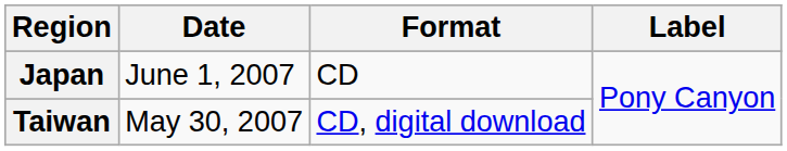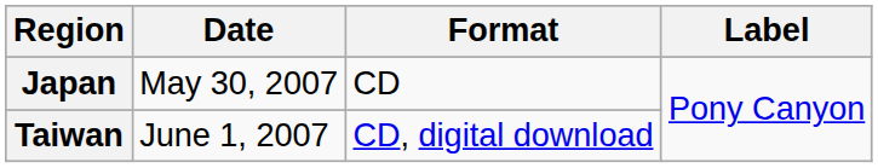 <table class="wikitable plainrowheaders">
 <tr>
 <th scope="col">Region</th>
 <th scope="col">Date</th>
 <th scope="col">Format</th>
 <th scope="col">Label</th>
 </tr>
 <tr>
 <th scope="row">Japan</th>
-<td>June 1, 2007</td>
+<td>May 30, 2007</td>
 <td>CD</td>
 <td rowspan="2"><a href='#'>Pony Canyon</a></td>
 </tr>
 <tr>
 <th scope="row">Taiwan</th>
-<td>May 30, 2007</td>
+<td>June 1, 2007</td>
 <td><a href='#'>CD</a>, <a href='#'>digital download</a></td>
 </tr>
 </table>
